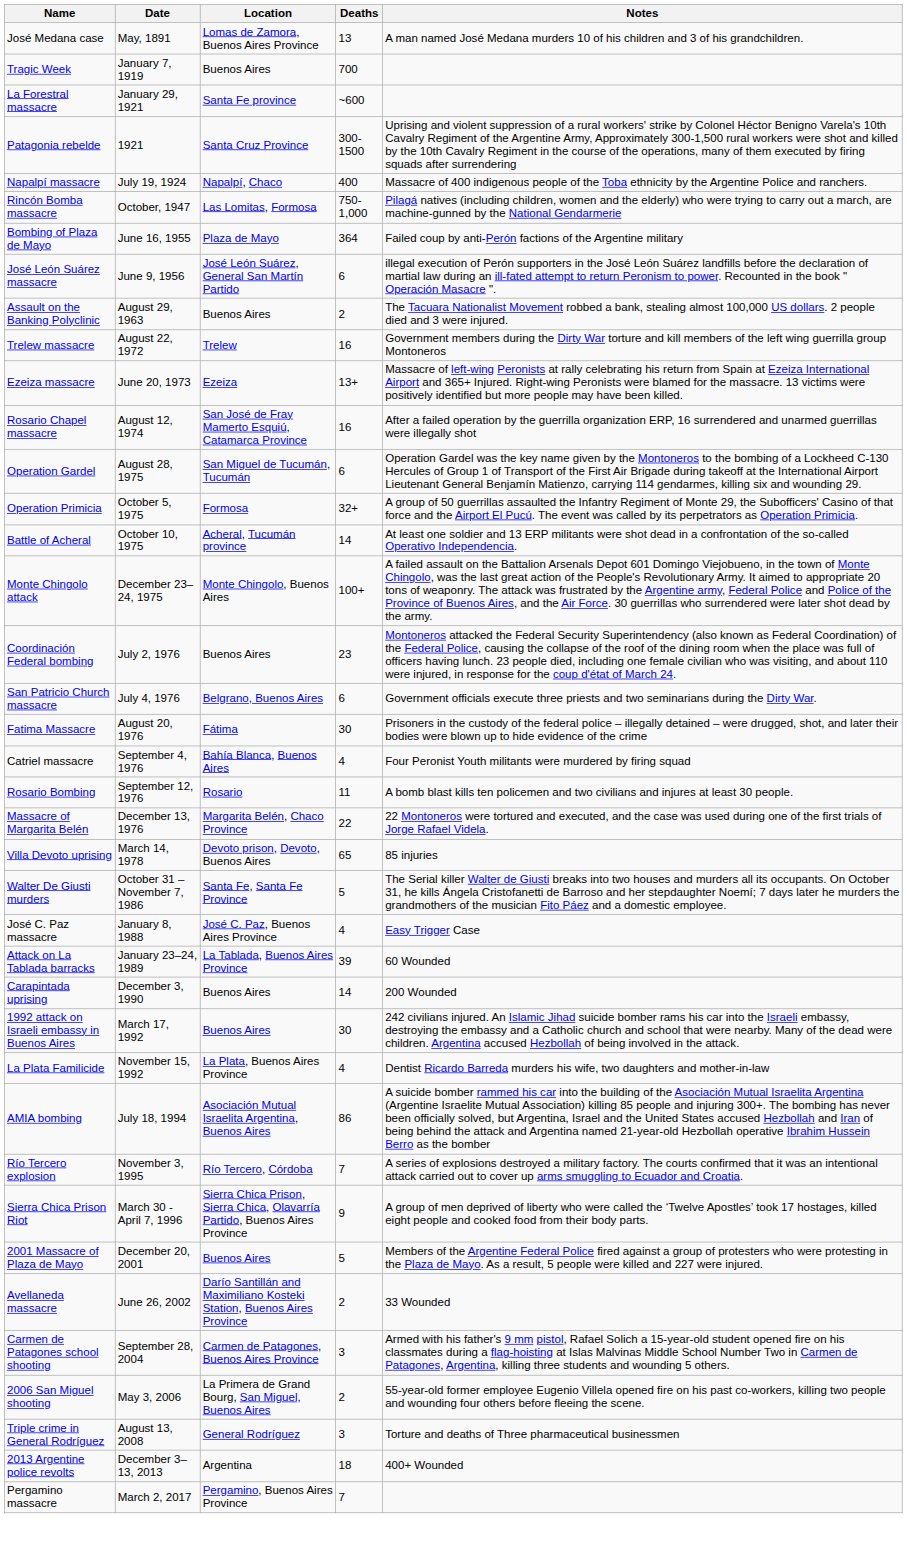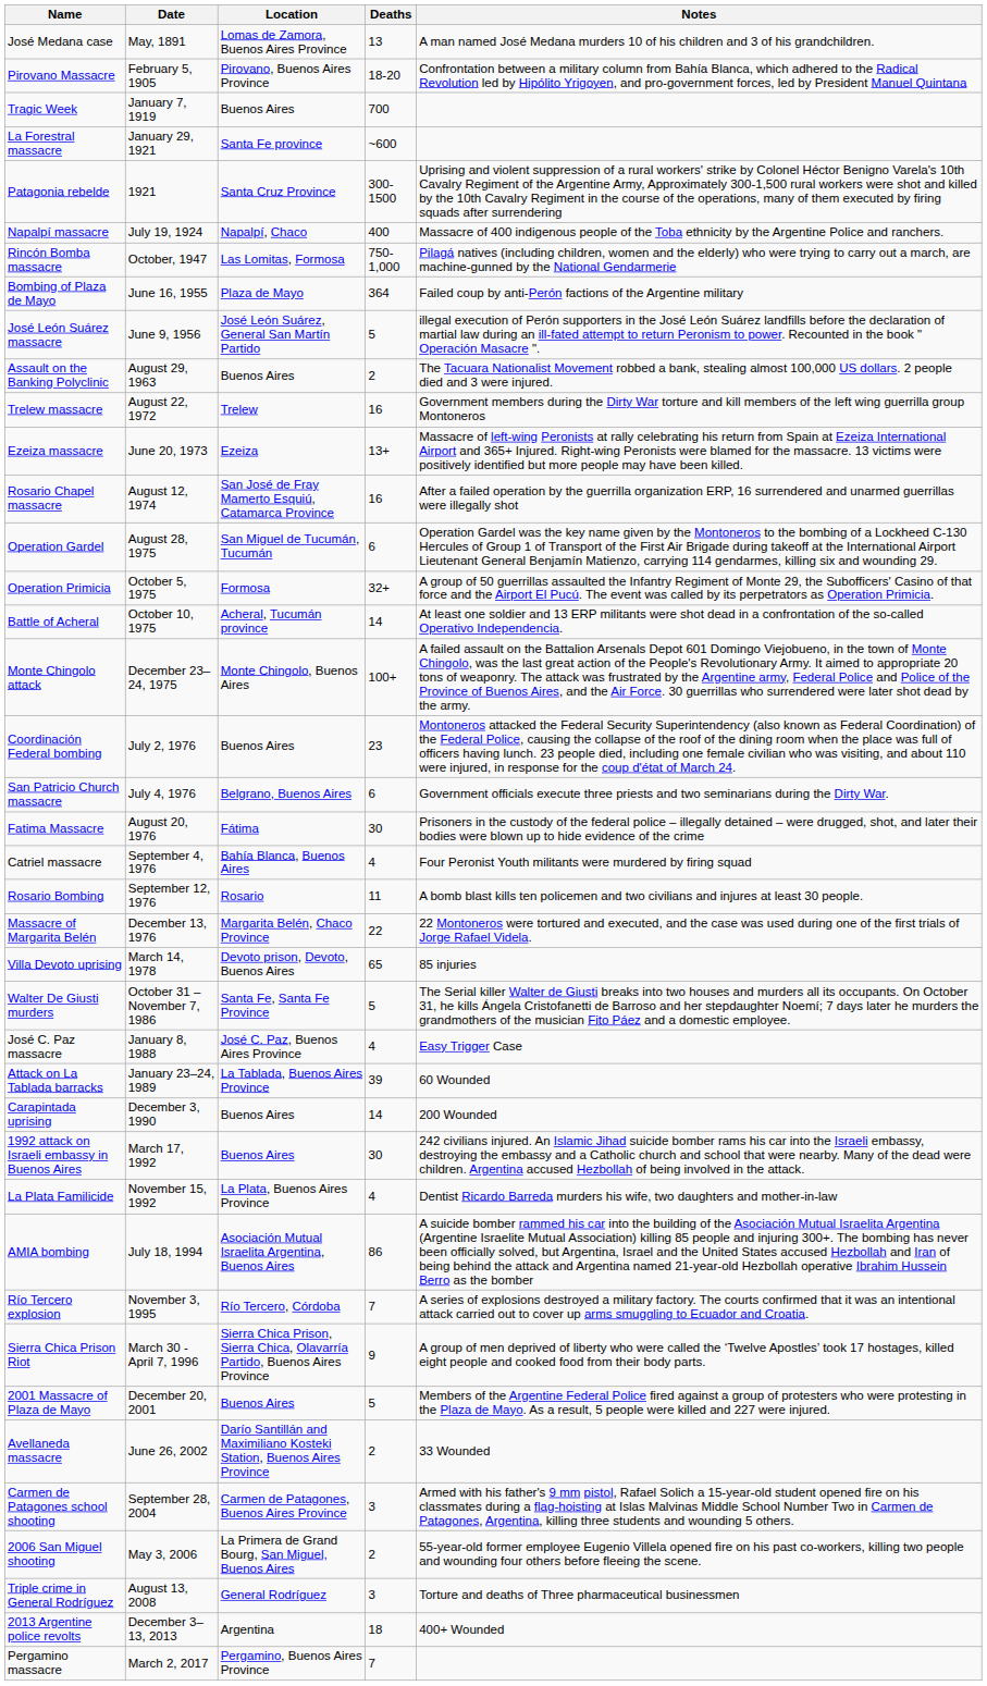 <table class="sortable wikitable">
 <tr>
 <th>Name</th>
 <th data-sort-type=number>Date</th>
 <th>Location</th>
 <th>Deaths</th>
 <th class="unsortable">Notes</th>
 </tr>
 <tr>
 <td>José Medana case</td>
 <td>May, 1891</td>
 <td><a href='#'>Lomas de Zamora</a>, Buenos Aires Province</td>
 <td>13</td>
 <td>A man named José Medana murders 10 of his children and 3 of his grandchildren.</td>
+</tr>
+<tr>
+<td><a href='#'>Pirovano Massacre</a></td>
+<td>February 5, 1905</td>
+<td><a href='#'>Pirovano</a>, Buenos Aires Province</td>
+<td>18-20</td>
+<td>Confrontation between a military column from Bahía Blanca, which adhered to the <a href='#'>Radical Revolution</a> led by <a href='#'>Hipólito Yrigoyen</a>, and pro-government forces, led by President <a href='#'>Manuel Quintana</a></td>
 </tr>
 <tr>
 <td><a href='#'>Tragic Week</a></td>
 <td>January 7, 1919</td>
 <td>Buenos Aires</td>
 <td>700</td>
 <td></td>
 </tr>
 <tr>
 <td><a href='#'>La Forestral massacre</a></td>
 <td>January 29, 1921</td>
 <td><a href='#'>Santa Fe province</a></td>
 <td>~600</td>
 <td></td>
 </tr>
 <tr>
 <td><a href='#'>Patagonia rebelde</a></td>
 <td>1921</td>
 <td><a href='#'>Santa Cruz Province</a></td>
 <td>300-1500</td>
 <td>Uprising and violent suppression of a rural workers' strike by Colonel Héctor Benigno Varela's 10th Cavalry Regiment of the Argentine Army, Approximately 300-1,500 rural workers were shot and killed by the 10th Cavalry Regiment in the course of the operations, many of them executed by firing squads after surrendering</td>
 </tr>
 <tr>
 <td><a href='#'>Napalpí massacre</a></td>
 <td>July 19, 1924</td>
 <td><a href='#'>Napalpí</a>, <a href='#'>Chaco</a></td>
 <td>400</td>
 <td>Massacre of 400 indigenous people of the <a href='#'>Toba</a> ethnicity by the Argentine Police and ranchers.</td>
 </tr>
 <tr>
 <td><a href='#'>Rincón Bomba massacre</a></td>
 <td>October, 1947</td>
 <td><a href='#'>Las Lomitas</a>, <a href='#'>Formosa</a></td>
 <td>750-1,000</td>
 <td><a href='#'>Pilagá</a> natives (including children, women and the elderly) who were trying to carry out a march, are machine-gunned by the <a href='#'>National Gendarmerie</a></td>
 </tr>
 <tr>
 <td><a href='#'>Bombing of Plaza de Mayo</a></td>
 <td>June 16, 1955</td>
 <td><a href='#'>Plaza de Mayo</a></td>
 <td>364</td>
 <td>Failed coup by anti-<a href='#'>Perón</a> factions of the Argentine military</td>
 </tr>
 <tr>
 <td><a href='#'>José León Suárez massacre</a></td>
 <td>June 9, 1956</td>
 <td><a href='#'>José León Suárez</a>, <a href='#'>General San Martín Partido</a></td>
-<td>6</td>
+<td>5</td>
 <td>illegal execution of Perón supporters in the José León Suárez landfills before the declaration of martial law during an <a href='#'>ill-fated attempt to return Peronism to power</a>. Recounted in the book " <a href='#'>Operación Masacre</a> ".</td>
 </tr>
 <tr>
 <td><a href='#'>Assault on the Banking Polyclinic</a></td>
 <td>August 29, 1963</td>
 <td>Buenos Aires</td>
 <td>2</td>
 <td>The <a href='#'>Tacuara Nationalist Movement</a> robbed a bank, stealing almost 100,000 <a href='#'>US dollars</a>. 2 people died and 3 were injured.</td>
 </tr>
 <tr>
 <td><a href='#'>Trelew massacre</a></td>
 <td>August 22, 1972</td>
 <td><a href='#'>Trelew</a></td>
 <td>16</td>
 <td>Government members during the <a href='#'>Dirty War</a> torture and kill members of the left wing guerrilla group Montoneros</td>
 </tr>
 <tr>
 <td><a href='#'>Ezeiza massacre</a></td>
 <td>June 20, 1973</td>
 <td><a href='#'>Ezeiza</a></td>
 <td>13+</td>
 <td>Massacre of <a href='#'>left-wing</a> <a href='#'>Peronists</a> at rally celebrating his return from Spain at <a href='#'>Ezeiza International Airport</a> and 365+ Injured. Right-wing Peronists were blamed for the massacre. 13 victims were positively identified but more people may have been killed.</td>
 </tr>
 <tr>
 <td><a href='#'>Rosario Chapel massacre</a></td>
 <td>August 12, 1974</td>
 <td><a href='#'>San José de Fray Mamerto Esquiú</a>, <a href='#'>Catamarca Province</a></td>
 <td>16</td>
 <td>After a failed operation by the guerrilla organization ERP, 16 surrendered and unarmed guerrillas were illegally shot</td>
 </tr>
 <tr>
 <td><a href='#'>Operation Gardel</a></td>
 <td>August 28, 1975</td>
 <td><a href='#'>San Miguel de Tucumán</a>, <a href='#'>Tucumán</a></td>
 <td>6</td>
 <td>Operation Gardel was the key name given by the <a href='#'>Montoneros</a> to the bombing of a Lockheed C-130 Hercules of Group 1 of Transport of the First Air Brigade during takeoff at the International Airport Lieutenant General Benjamín Matienzo, carrying 114 gendarmes, killing six and wounding 29.</td>
 </tr>
 <tr>
 <td><a href='#'>Operation Primicia</a></td>
 <td>October 5, 1975</td>
 <td><a href='#'>Formosa</a></td>
 <td>32+</td>
 <td>A group of 50 guerrillas assaulted the Infantry Regiment of Monte 29, the Subofficers' Casino of that force and the <a href='#'>Airport El Pucú</a>. The event was called by its perpetrators as <a href='#'>Operation Primicia</a>.</td>
 </tr>
 <tr>
 <td><a href='#'>Battle of Acheral</a></td>
 <td>October 10, 1975</td>
 <td><a href='#'>Acheral</a>, <a href='#'>Tucumán province</a></td>
 <td>14</td>
 <td>At least one soldier and 13 ERP militants were shot dead in a confrontation of the so-called <a href='#'>Operativo Independencia</a>.</td>
 </tr>
 <tr>
 <td><a href='#'>Monte Chingolo attack</a></td>
 <td>December 23–24, 1975</td>
 <td><a href='#'>Monte Chingolo</a>, Buenos Aires</td>
 <td>100+</td>
 <td>A failed assault on the Battalion Arsenals Depot 601 Domingo Viejobueno, in the town of <a href='#'>Monte Chingolo</a>, was the last great action of the People's Revolutionary Army. It aimed to appropriate 20 tons of weaponry. The attack was frustrated by the <a href='#'>Argentine army</a>, <a href='#'>Federal Police</a> and <a href='#'>Police of the Province of Buenos Aires</a>, and the <a href='#'>Air Force</a>. 30 guerrillas who surrendered were later shot dead by the army.</td>
 </tr>
 <tr>
 <td><a href='#'>Coordinación Federal bombing</a></td>
 <td>July 2, 1976</td>
 <td>Buenos Aires</td>
 <td>23</td>
 <td><a href='#'>Montoneros</a> attacked the Federal Security Superintendency (also known as Federal Coordination) of the <a href='#'>Federal Police</a>, causing the collapse of the roof of the dining room when the place was full of officers having lunch. 23 people died, including one female civilian who was visiting, and about 110 were injured, in response for the <a href='#'>coup d'état of March 24</a>.</td>
 </tr>
 <tr>
 <td><a href='#'>San Patricio Church massacre</a></td>
 <td>July 4, 1976</td>
 <td><a href='#'>Belgrano, Buenos Aires</a></td>
 <td>6</td>
 <td>Government officials execute three priests and two seminarians during the <a href='#'>Dirty War</a>.</td>
 </tr>
 <tr>
 <td><a href='#'>Fatima Massacre</a></td>
 <td>August 20, 1976</td>
 <td><a href='#'>Fátima</a></td>
 <td>30</td>
 <td>Prisoners in the custody of the federal police – illegally detained – were drugged, shot, and later their bodies were blown up to hide evidence of the crime</td>
 </tr>
 <tr>
 <td>Catriel massacre</td>
 <td>September 4, 1976</td>
 <td><a href='#'>Bahía Blanca</a>, <a href='#'>Buenos Aires</a></td>
 <td>4</td>
 <td>Four Peronist Youth militants were murdered by firing squad</td>
 </tr>
 <tr>
 <td><a href='#'>Rosario Bombing</a></td>
 <td>September 12, 1976</td>
 <td><a href='#'>Rosario</a></td>
 <td>11</td>
 <td>A bomb blast kills ten policemen and two civilians and injures at least 30 people.</td>
 </tr>
 <tr>
 <td><a href='#'>Massacre of Margarita Belén</a></td>
 <td>December 13, 1976</td>
 <td><a href='#'>Margarita Belén</a>, <a href='#'>Chaco Province</a></td>
 <td>22</td>
 <td>22 <a href='#'>Montoneros</a> were tortured and executed, and the case was used during one of the first trials of <a href='#'>Jorge Rafael Videla</a>.</td>
 </tr>
 <tr>
 <td><a href='#'>Villa Devoto uprising</a></td>
 <td>March 14, 1978</td>
 <td><a href='#'>Devoto prison</a>, <a href='#'>Devoto</a>, Buenos Aires</td>
 <td>65</td>
 <td>85 injuries</td>
 </tr>
 <tr>
 <td><a href='#'>Walter De Giusti murders</a></td>
 <td>October 31 – November 7, 1986</td>
 <td><a href='#'>Santa Fe</a>, <a href='#'>Santa Fe Province</a></td>
 <td>5</td>
 <td>The Serial killer <a href='#'>Walter de Giusti</a> breaks into two houses and murders all its occupants. On October 31, he kills Ángela Cristofanetti de Barroso and her stepdaughter Noemí; 7 days later he murders the grandmothers of the musician <a href='#'>Fito Páez</a> and a domestic employee.</td>
 </tr>
 <tr>
 <td>José C. Paz massacre</td>
 <td>January 8, 1988</td>
 <td><a href='#'>José C. Paz</a>, Buenos Aires Province</td>
 <td>4</td>
 <td><a href='#'>Easy Trigger</a> Case</td>
 </tr>
 <tr>
 <td><a href='#'>Attack on La Tablada barracks</a></td>
 <td>January 23–24, 1989</td>
 <td><a href='#'>La Tablada</a>, <a href='#'>Buenos Aires Province</a></td>
 <td>39</td>
 <td>60 Wounded</td>
 </tr>
 <tr>
 <td><a href='#'>Carapintada uprising</a></td>
 <td>December 3, 1990</td>
 <td>Buenos Aires</td>
 <td>14</td>
 <td>200 Wounded</td>
 </tr>
 <tr>
 <td><a href='#'>1992 attack on Israeli embassy in Buenos Aires</a></td>
 <td>March 17, 1992</td>
 <td><a href='#'>Buenos Aires</a></td>
 <td>30</td>
 <td>242 civilians injured. An <a href='#'>Islamic Jihad</a> suicide bomber rams his car into the <a href='#'>Israeli</a> embassy, destroying the embassy and a Catholic church and school that were nearby. Many of the dead were children. <a href='#'>Argentina</a> accused <a href='#'>Hezbollah</a> of being involved in the attack.</td>
 </tr>
 <tr>
 <td><a href='#'>La Plata Familicide</a></td>
 <td>November 15, 1992</td>
 <td><a href='#'>La Plata</a>, Buenos Aires Province</td>
 <td>4</td>
 <td>Dentist <a href='#'>Ricardo Barreda</a> murders his wife, two daughters and mother-in-law</td>
 </tr>
 <tr>
 <td><a href='#'>AMIA bombing</a></td>
 <td>July 18, 1994</td>
 <td><a href='#'>Asociación Mutual Israelita Argentina</a>, <a href='#'>Buenos Aires</a></td>
 <td>86</td>
 <td>A suicide bomber <a href='#'>rammed his car</a> into the building of the <a href='#'>Asociación Mutual Israelita Argentina</a> (Argentine Israelite Mutual Association) killing 85 people and injuring 300+. The bombing has never been officially solved, but Argentina, Israel and the United States accused <a href='#'>Hezbollah</a> and <a href='#'>Iran</a> of being behind the attack and Argentina named 21-year-old Hezbollah operative <a href='#'>Ibrahim Hussein Berro</a> as the bomber</td>
 </tr>
 <tr>
 <td><a href='#'>Río Tercero explosion</a></td>
 <td>November 3, 1995</td>
 <td><a href='#'>Río Tercero</a>, <a href='#'>Córdoba</a></td>
 <td>7</td>
 <td>A series of explosions destroyed a military factory. The courts confirmed that it was an intentional attack carried out to cover up <a href='#'>arms smuggling to Ecuador and Croatia</a>.</td>
 </tr>
 <tr>
 <td><a href='#'>Sierra Chica Prison Riot</a></td>
 <td>March 30 - April 7, 1996</td>
 <td><a href='#'>Sierra Chica Prison</a>, <a href='#'>Sierra Chica</a>, <a href='#'>Olavarría Partido</a>, Buenos Aires Province</td>
 <td>9</td>
 <td>A group of men deprived of liberty who were called the ‘Twelve Apostles’ took 17 hostages, killed eight people and cooked food from their body parts.</td>
 </tr>
 <tr>
 <td><a href='#'>2001 Massacre of Plaza de Mayo</a></td>
 <td>December 20, 2001</td>
 <td><a href='#'>Buenos Aires</a></td>
 <td>5</td>
 <td>Members of the <a href='#'>Argentine Federal Police</a> fired against a group of protesters who were protesting in the <a href='#'>Plaza de Mayo</a>. As a result, 5 people were killed and 227 were injured.</td>
 </tr>
 <tr>
 <td><a href='#'>Avellaneda massacre</a></td>
 <td>June 26, 2002</td>
 <td><a href='#'>Darío Santillán and Maximiliano Kosteki Station</a>, <a href='#'>Buenos Aires Province</a></td>
 <td>2</td>
 <td>33 Wounded</td>
 </tr>
 <tr>
 <td><a href='#'>Carmen de Patagones school shooting</a></td>
 <td>September 28, 2004</td>
 <td><a href='#'>Carmen de Patagones</a>, <a href='#'>Buenos Aires Province</a></td>
 <td>3</td>
 <td>Armed with his father's <a href='#'>9 mm</a> <a href='#'>pistol</a>, Rafael Solich a 15-year-old student opened fire on his classmates during a <a href='#'>flag-hoisting</a> at Islas Malvinas Middle School Number Two in <a href='#'>Carmen de Patagones</a>, <a href='#'>Argentina</a>, killing three students and wounding 5 others.</td>
 </tr>
 <tr>
 <td><a href='#'>2006 San Miguel shooting</a></td>
 <td>May 3, 2006</td>
 <td>La Primera de Grand Bourg, <a href='#'>San Miguel, Buenos Aires</a></td>
 <td>2</td>
 <td>55-year-old former employee Eugenio Villela opened fire on his past co-workers, killing two people and wounding four others before fleeing the scene.</td>
 </tr>
 <tr>
 <td><a href='#'>Triple crime in General Rodríguez</a></td>
 <td>August 13, 2008</td>
 <td><a href='#'>General Rodríguez</a></td>
 <td>3</td>
 <td>Torture and deaths of Three pharmaceutical businessmen</td>
 </tr>
 <tr>
 <td><a href='#'>2013 Argentine police revolts</a></td>
 <td>December 3–13, 2013</td>
 <td>Argentina</td>
 <td>18</td>
 <td>400+ Wounded</td>
 </tr>
 <tr>
 <td>Pergamino massacre</td>
 <td>March 2, 2017</td>
 <td><a href='#'>Pergamino</a>, Buenos Aires Province</td>
 <td>7</td>
 <td></td>
 </tr>
 </table>
